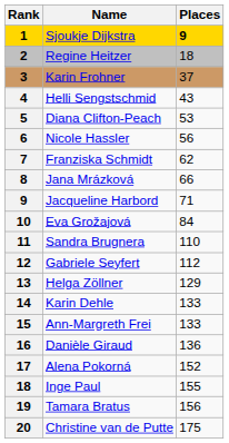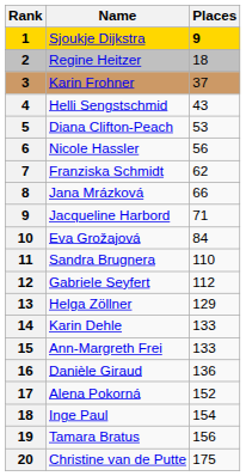 <table class="wikitable">
 <tr>
 <th>Rank</th>
 <th>Name</th>
 <th>Places</th>
 </tr>
 <tr bgcolor="gold">
 <td align="center"><strong>1</strong></td>
 <td> <a href='#'>Sjoukje Dijkstra</a></td>
 <td><strong>9</strong></td>
 </tr>
 <tr bgcolor="silver">
 <td align="center"><strong>2</strong></td>
 <td> <a href='#'>Regine Heitzer</a></td>
 <td>18</td>
 </tr>
 <tr bgcolor="cc9966">
 <td align="center"><strong>3</strong></td>
 <td> <a href='#'>Karin Frohner</a></td>
 <td>37</td>
 </tr>
 <tr>
 <th>4</th>
 <td> <a href='#'>Helli Sengstschmid</a></td>
 <td>43</td>
 </tr>
 <tr>
 <th>5</th>
 <td> <a href='#'>Diana Clifton-Peach</a></td>
 <td>53</td>
 </tr>
 <tr>
 <th>6</th>
 <td> <a href='#'>Nicole Hassler</a></td>
 <td>56</td>
 </tr>
 <tr>
 <th>7</th>
 <td> <a href='#'>Franziska Schmidt</a></td>
 <td>62</td>
 </tr>
 <tr>
 <th>8</th>
 <td> <a href='#'>Jana Mrázková</a></td>
 <td>66</td>
 </tr>
 <tr>
 <th>9</th>
 <td> <a href='#'>Jacqueline Harbord</a></td>
 <td>71</td>
 </tr>
 <tr>
 <th>10</th>
 <td> <a href='#'>Eva Grožajová</a></td>
 <td>84</td>
 </tr>
 <tr>
 <th>11</th>
 <td> <a href='#'>Sandra Brugnera</a></td>
 <td>110</td>
 </tr>
 <tr>
 <th>12</th>
 <td> <a href='#'>Gabriele Seyfert</a></td>
 <td>112</td>
 </tr>
 <tr>
 <th>13</th>
 <td> <a href='#'>Helga Zöllner</a></td>
 <td>129</td>
 </tr>
 <tr>
 <th>14</th>
 <td> <a href='#'>Karin Dehle</a></td>
 <td>133</td>
 </tr>
 <tr>
 <th>15</th>
 <td> <a href='#'>Ann-Margreth Frei</a></td>
 <td>133</td>
 </tr>
 <tr>
 <th>16</th>
 <td> <a href='#'>Danièle Giraud</a></td>
 <td>136</td>
 </tr>
 <tr>
 <th>17</th>
 <td> <a href='#'>Alena Pokorná</a></td>
 <td>152</td>
 </tr>
 <tr>
 <th>18</th>
 <td> <a href='#'>Inge Paul</a></td>
-<td>155</td>
+<td>154</td>
 </tr>
 <tr>
 <th>19</th>
 <td> <a href='#'>Tamara Bratus</a></td>
 <td>156</td>
 </tr>
 <tr>
 <th>20</th>
 <td> <a href='#'>Christine van de Putte</a></td>
 <td>175</td>
 </tr>
 </table>
